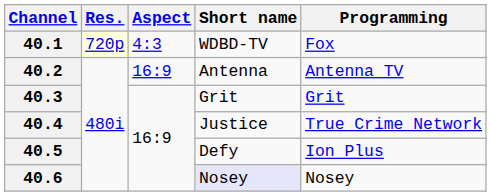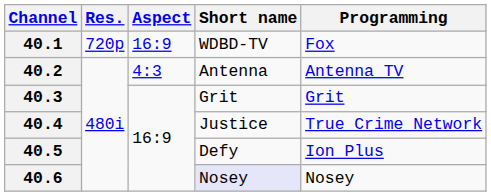 <table class="wikitable">
 <tr>
 <th scope = "col"><a href='#'>Channel</a></th>
 <th scope = "col"><a href='#'>Res.</a></th>
 <th scope = "col"><a href='#'>Aspect</a></th>
 <th scope = "col">Short name</th>
 <th scope = "col">Programming</th>
 </tr>
 <tr>
 <th scope = "row">40.1</th>
-<td style="background: lightyellow;"><a href='#'>720p</a></td>
-<td><a href='#'>4:3</a></td>
+<td><a href='#'>720p</a></td>
+<td><a href='#'>16:9</a></td>
 <td>WDBD-TV</td>
 <td><a href='#'>Fox</a></td>
 </tr>
 <tr>
 <th scope = "row">40.2</th>
 <td rowspan=5><a href='#'>480i</a></td>
-<td><a href='#'>16:9</a></td>
+<td><a href='#'>4:3</a></td>
 <td>Antenna</td>
 <td><a href='#'>Antenna TV</a></td>
 </tr>
 <tr>
 <th scope = "row">40.3</th>
 <td rowspan=4>16:9</td>
 <td>Grit</td>
 <td><a href='#'>Grit</a></td>
 </tr>
 <tr>
 <th scope = "row">40.4</th>
 <td>Justice</td>
 <td><a href='#'>True Crime Network</a></td>
 </tr>
 <tr>
 <th scope = "row">40.5</th>
 <td>Defy</td>
 <td><a href='#'>Ion Plus</a></td>
 </tr>
 <tr>
 <th scope = "row">40.6</th>
 <td style="background: lavender;">Nosey</td>
 <td>Nosey</td>
 </tr>
 </table>
